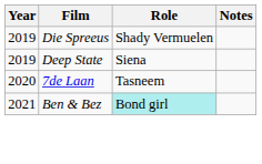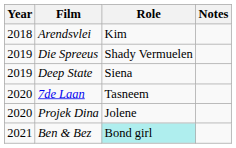 <table class="wikitable">
 <tr>
 <th>Year</th>
 <th>Film</th>
 <th>Role</th>
 <th>Notes</th>
+</tr>
+<tr>
+<td>2018</td>
+<td><em>Arendsvlei</em></td>
+<td>Kim</td>
+<td></td>
 </tr>
 <tr>
 <td>2019</td>
 <td><em>Die Spreeus</em></td>
 <td>Shady Vermuelen</td>
 <td></td>
 </tr>
 <tr>
 <td>2019</td>
 <td><em>Deep State</em></td>
 <td>Siena</td>
 <td></td>
 </tr>
 <tr>
 <td>2020</td>
 <td><em><a href='#'>7de Laan</a></em></td>
 <td>Tasneem</td>
 <td></td>
 </tr>
 <tr>
+<td>2020</td>
+<td><em>Projek Dina</em></td>
+<td>Jolene</td>
+<td></td>
+</tr>
+<tr>
 <td>2021</td>
 <td><em>Ben & Bez</em></td>
 <td style="background: paleturquoise;">Bond girl</td>
 <td></td>
 </tr>
 </table>
